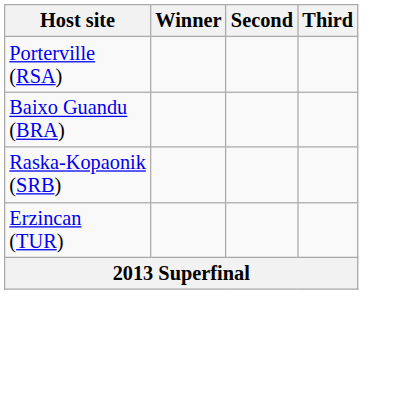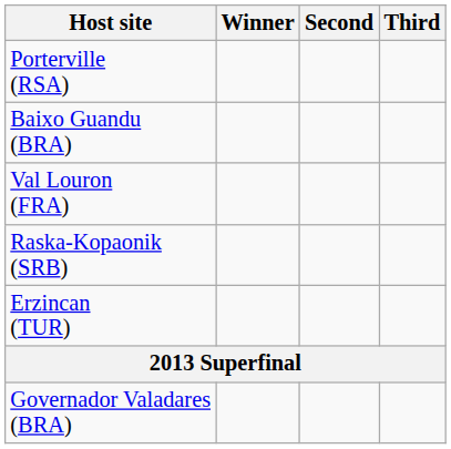 <table class="wikitable">
 <tr>
 <th>Host site</th>
 <th>Winner</th>
 <th>Second</th>
 <th>Third</th>
 </tr>
 <tr>
 <td><a href='#'>Porterville</a> <br> (<a href='#'>RSA</a>)</td>
 <td> <br> </td>
 <td> <br> </td>
 <td> <br> </td>
 </tr>
 <tr>
 <td><a href='#'>Baixo Guandu</a> <br> (<a href='#'>BRA</a>)</td>
 <td> <br> </td>
 <td> <br> </td>
 <td> <br> </td>
 </tr>
 <tr>
+<td><a href='#'>Val Louron</a> <br> (<a href='#'>FRA</a>)</td>
+<td> <br> </td>
+<td> <br> </td>
+<td> <br> </td>
+</tr>
+<tr>
 <td><a href='#'>Raska-Kopaonik</a> <br> (<a href='#'>SRB</a>)</td>
 <td> <br> </td>
 <td> <br> </td>
 <td> <br> </td>
 </tr>
 <tr>
 <td><a href='#'>Erzincan</a> <br> (<a href='#'>TUR</a>)</td>
 <td> <br> </td>
 <td> <br> </td>
 <td> <br> </td>
 </tr>
 <tr>
 <th Colspan=4>2013 Superfinal</th>
 </tr>
+<tr>
+<td><a href='#'>Governador Valadares</a> <br> (<a href='#'>BRA</a>)</td>
+<td> <br> </td>
+<td> <br> </td>
+<td> <br> </td>
+</tr>
 </table>
